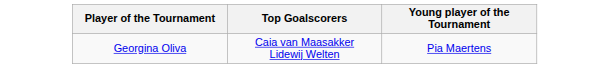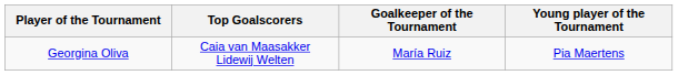 <table class=wikitable style="text-align:center; margin:auto">
 <tr>
 <th style="width: 220px;">Player of the Tournament</th>
 <th style="width: 220px;">Top Goalscorers</th>
+<th style="width: 220px;">Goalkeeper of the Tournament</th>
 <th style="width: 220px;">Young player of the Tournament</th>
 </tr>
 <tr>
 <td> <a href='#'>Georgina Oliva</a></td>
 <td> <a href='#'>Caia van Maasakker</a><br> <a href='#'>Lidewij Welten</a></td>
+<td> <a href='#'>María Ruiz</a></td>
 <td> <a href='#'>Pia Maertens</a></td>
 </tr>
 </table>
